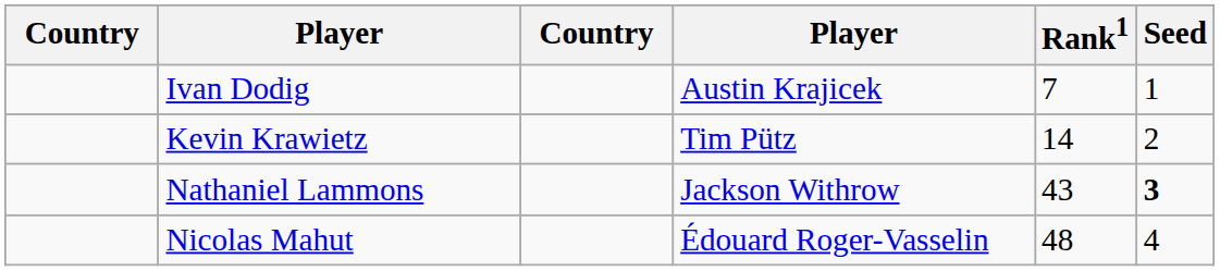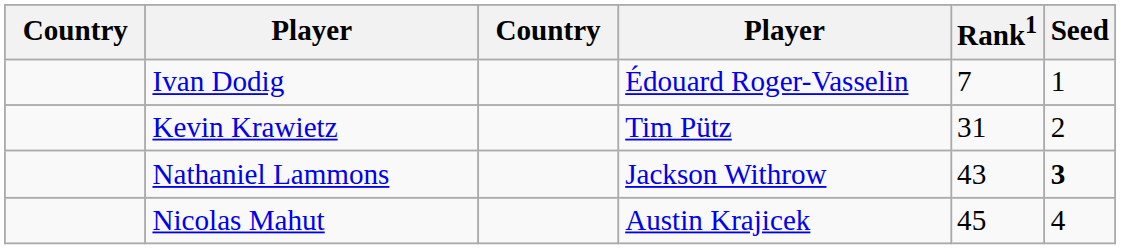 <table class="sortable wikitable">
 <tr>
 <th width="70">Country</th>
 <th width="175">Player</th>
 <th width="70">Country</th>
 <th width="175">Player</th>
 <th>Rank<sup>1</sup></th>
 <th>Seed</th>
 </tr>
 <tr>
 <td></td>
 <td><a href='#'>Ivan Dodig</a></td>
 <td></td>
-<td><a href='#'>Austin Krajicek</a></td>
+<td><a href='#'>Édouard Roger-Vasselin</a></td>
 <td>7</td>
 <td>1</td>
 </tr>
 <tr>
 <td></td>
 <td><a href='#'>Kevin Krawietz</a></td>
 <td></td>
 <td><a href='#'>Tim Pütz</a></td>
-<td>14</td>
+<td>31</td>
 <td>2</td>
 </tr>
 <tr>
 <td></td>
 <td><a href='#'>Nathaniel Lammons</a></td>
 <td></td>
 <td><a href='#'>Jackson Withrow</a></td>
 <td>43</td>
 <td><strong>3</strong></td>
 </tr>
 <tr>
 <td></td>
 <td><a href='#'>Nicolas Mahut</a></td>
 <td></td>
-<td><a href='#'>Édouard Roger-Vasselin</a></td>
-<td>48</td>
+<td><a href='#'>Austin Krajicek</a></td>
+<td>45</td>
 <td>4</td>
 </tr>
 </table>
